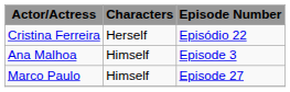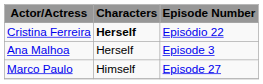 <table class="wikitable">
 <tr>
 <th style="background:#979797;">Actor/Actress</th>
 <th style="background:#979797;">Characters</th>
 <th style="background:#979797;">Episode Number</th>
 </tr>
 <tr>
 <td><a href='#'>Cristina Ferreira</a></td>
-<td>Herself</td>
+<td><strong>Herself</strong></td>
 <td><a href='#'>Episódio 22</a></td>
 </tr>
 <tr>
 <td><a href='#'>Ana Malhoa</a></td>
-<td>Himself</td>
+<td>Herself</td>
 <td><a href='#'>Episode 3</a></td>
 </tr>
 <tr>
 <td><a href='#'>Marco Paulo</a></td>
 <td>Himself</td>
 <td><a href='#'>Episode 27</a></td>
 </tr>
 <tr>
 </tr>
 </table>
